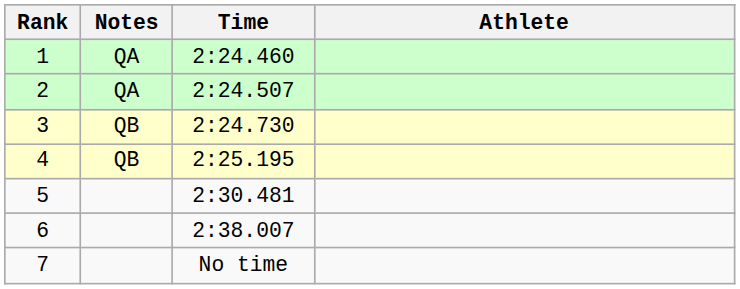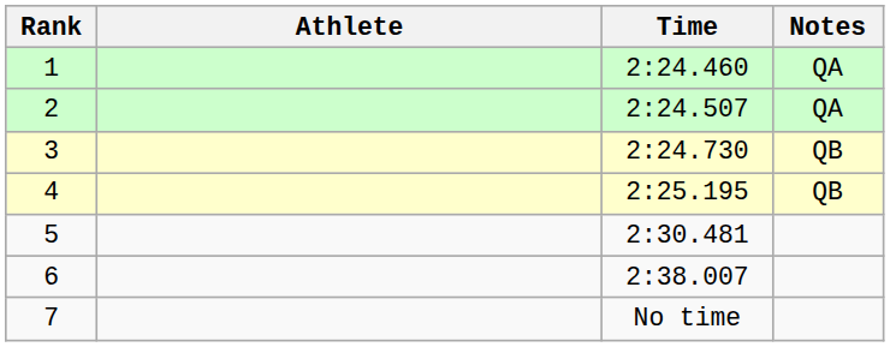 <table class=wikitable style="text-align:center">
 <tr>
 <th width=40>Rank</th>
+<th width=250>Athlete</th>
+<th width=80>Time</th>
 <th width=50>Notes</th>
-<th width=80>Time</th>
-<th width=250>Athlete</th>
 </tr>
 <tr bgcolor="ccffcc">
 <td>1</td>
+<td align=left></td>
+<td>2:24.460</td>
 <td>QA</td>
-<td>2:24.460</td>
-<td align=left></td>
 </tr>
 <tr bgcolor="ccffcc">
 <td>2</td>
+<td align=left></td>
+<td>2:24.507</td>
 <td>QA</td>
-<td>2:24.507</td>
-<td align=left></td>
 </tr>
 <tr bgcolor="ffffcc">
 <td>3</td>
+<td align=left></td>
+<td>2:24.730</td>
 <td>QB</td>
-<td>2:24.730</td>
-<td align=left></td>
 </tr>
 <tr bgcolor="ffffcc">
 <td>4</td>
+<td align=left></td>
+<td>2:25.195</td>
 <td>QB</td>
-<td>2:25.195</td>
-<td align=left></td>
 </tr>
 <tr>
 <td>5</td>
+<td align=left></td>
+<td>2:30.481</td>
 <td></td>
-<td>2:30.481</td>
-<td align=left></td>
 </tr>
 <tr>
 <td>6</td>
+<td align=left></td>
+<td>2:38.007</td>
 <td></td>
-<td>2:38.007</td>
-<td align=left></td>
 </tr>
 <tr>
 <td>7</td>
+<td align=left></td>
+<td>No time</td>
 <td></td>
-<td>No time</td>
-<td align=left></td>
 </tr>
 </table>
